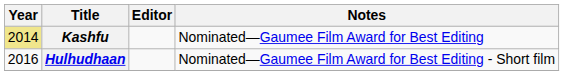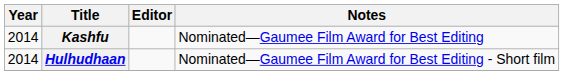 <table class="wikitable sortable plainrowheaders">
 <tr style="background:#ccc; text-align:center;">
 <th scope="col">Year</th>
 <th scope="col">Title</th>
 <th scope="col">Editor</th>
 <th scope="col">Notes</th>
 </tr>
 <tr>
-<td style="background: khaki;">2014</td>
+<td>2014</td>
 <th scope="row"><em>Kashfu</em></th>
 <td></td>
 <td>Nominated—<a href='#'>Gaumee Film Award for Best Editing</a></td>
 </tr>
 <tr>
-<td>2016</td>
+<td>2014</td>
 <th scope="row"><em><a href='#'>Hulhudhaan</a></em></th>
 <td></td>
 <td>Nominated—<a href='#'>Gaumee Film Award for Best Editing</a> - Short film</td>
 </tr>
 <tr>
 </tr>
 </table>
